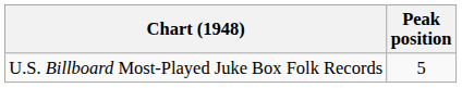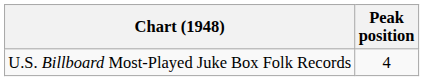 <table class="wikitable">
 <tr>
 <th>Chart (1948)</th>
 <th>Peak<br>position</th>
 </tr>
 <tr>
 <td>U.S. <em>Billboard</em> Most-Played Juke Box Folk Records</td>
-<td align="center">5</td>
+<td align="center">4</td>
 </tr>
 </table>
